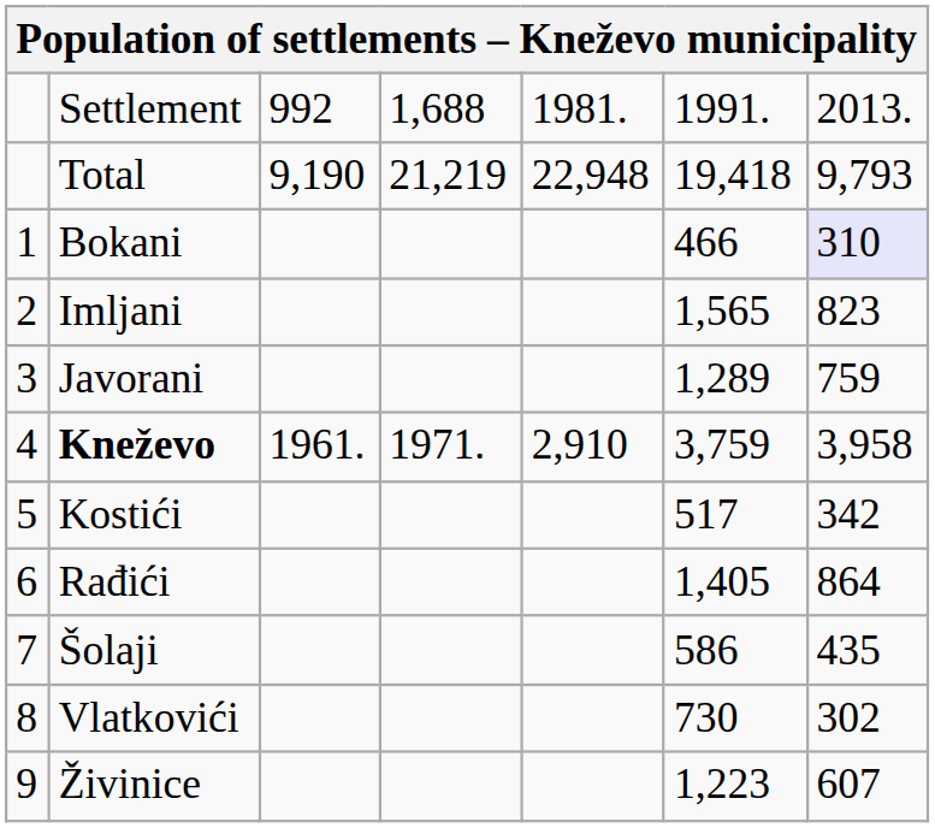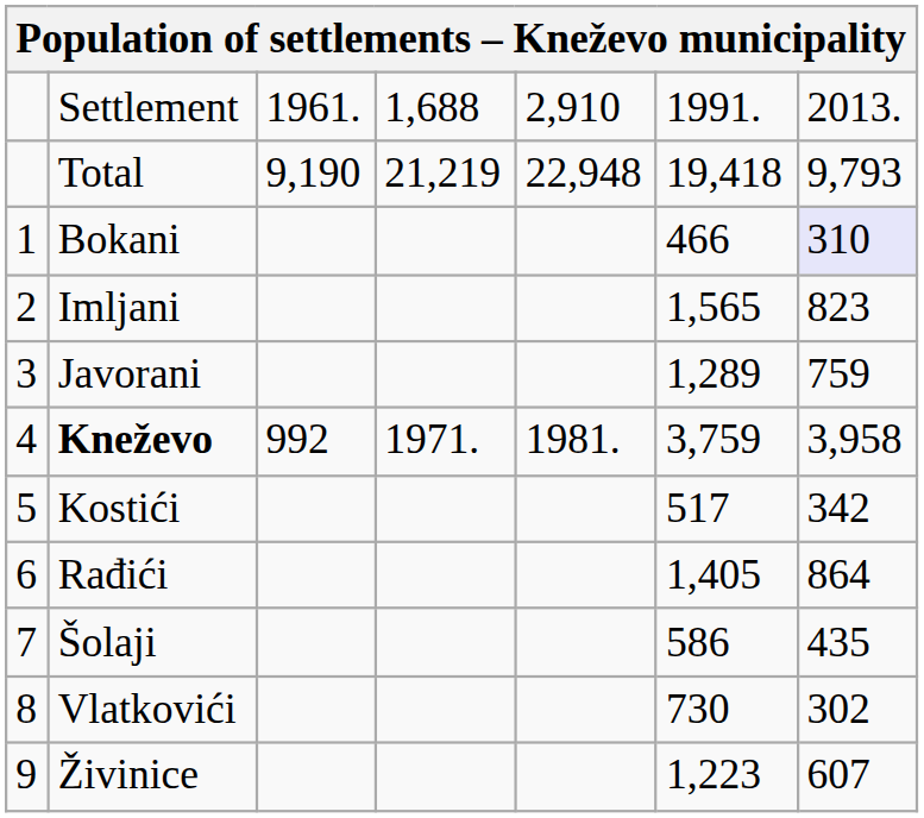 <table class="wikitable">
 <tr>
 <th colspan="7">Population of settlements – Kneževo municipality</th>
 </tr>
 <tr>
 <td></td>
 <td>Settlement</td>
-<td>992</td>
+<td>1961.</td>
 <td>1,688</td>
-<td>1981.</td>
+<td>2,910</td>
 <td>1991.</td>
 <td>2013.</td>
 </tr>
 <tr>
 <td></td>
 <td>Total</td>
 <td>9,190</td>
 <td>21,219</td>
 <td>22,948</td>
 <td>19,418</td>
 <td>9,793</td>
 </tr>
 <tr>
 <td>1</td>
 <td>Bokani</td>
 <td></td>
 <td></td>
 <td></td>
 <td>466</td>
 <td style="background: lavender;">310</td>
 </tr>
 <tr>
 <td>2</td>
 <td>Imljani</td>
 <td></td>
 <td></td>
 <td></td>
 <td>1,565</td>
 <td>823</td>
 </tr>
 <tr>
 <td>3</td>
 <td>Javorani</td>
 <td></td>
 <td></td>
 <td></td>
 <td>1,289</td>
 <td>759</td>
 </tr>
 <tr>
 <td>4</td>
 <td><strong>Kneževo</strong></td>
-<td>1961.</td>
+<td>992</td>
 <td>1971.</td>
-<td>2,910</td>
+<td>1981.</td>
 <td>3,759</td>
 <td>3,958</td>
 </tr>
 <tr>
 <td>5</td>
 <td>Kostići</td>
 <td></td>
 <td></td>
 <td></td>
 <td>517</td>
 <td>342</td>
 </tr>
 <tr>
 <td>6</td>
 <td>Rađići</td>
 <td></td>
 <td></td>
 <td></td>
 <td>1,405</td>
 <td>864</td>
 </tr>
 <tr>
 <td>7</td>
 <td>Šolaji</td>
 <td></td>
 <td></td>
 <td></td>
 <td>586</td>
 <td>435</td>
 </tr>
 <tr>
 <td>8</td>
 <td>Vlatkovići</td>
 <td></td>
 <td></td>
 <td></td>
 <td>730</td>
 <td>302</td>
 </tr>
 <tr>
 <td>9</td>
 <td>Živinice</td>
 <td></td>
 <td></td>
 <td></td>
 <td>1,223</td>
 <td>607</td>
 </tr>
 </table>
